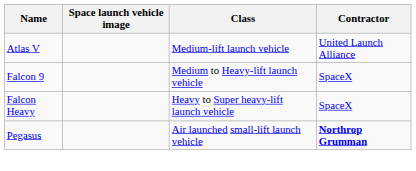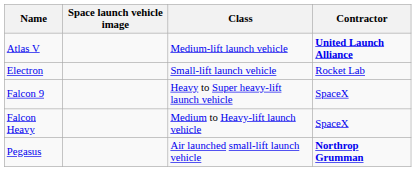 <table class="wikitable sortable">
 <tr>
 <th>Name</th>
 <th>Space launch vehicle image</th>
 <th>Class</th>
 <th>Contractor</th>
 </tr>
 <tr>
 <td><a href='#'>Atlas V</a></td>
 <td></td>
 <td><a href='#'>Medium-lift launch vehicle</a></td>
-<td><a href='#'>United Launch Alliance</a></td>
+<td><strong><a href='#'>United Launch Alliance</a></strong></td>
+</tr>
+<tr>
+<td><a href='#'>Electron</a></td>
+<td></td>
+<td><a href='#'>Small-lift launch vehicle</a></td>
+<td><a href='#'>Rocket Lab</a></td>
 </tr>
 <tr>
 <td><a href='#'>Falcon 9</a></td>
 <td></td>
-<td><a href='#'>Medium</a> to <a href='#'>Heavy-lift launch vehicle</a></td>
+<td><a href='#'>Heavy</a> to <a href='#'>Super heavy-lift launch vehicle</a></td>
 <td><a href='#'>SpaceX</a></td>
 </tr>
 <tr>
 <td><a href='#'>Falcon Heavy</a></td>
 <td></td>
-<td><a href='#'>Heavy</a> to <a href='#'>Super heavy-lift launch vehicle</a></td>
+<td><a href='#'>Medium</a> to <a href='#'>Heavy-lift launch vehicle</a></td>
 <td><a href='#'>SpaceX</a></td>
 </tr>
 <tr>
 <td><a href='#'>Pegasus</a></td>
 <td></td>
 <td><a href='#'>Air launched</a> <a href='#'>small-lift launch vehicle</a></td>
 <td><strong><a href='#'>Northrop Grumman</a></strong></td>
 </tr>
 </table>
